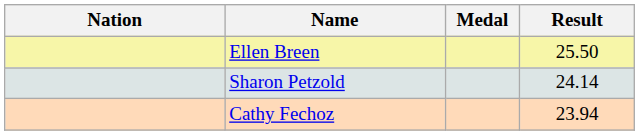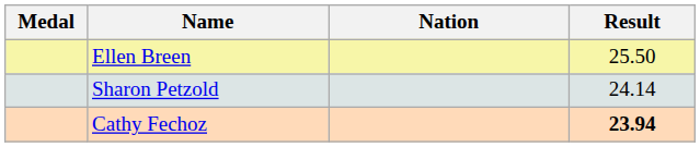 <table class=wikitable style="border:1px solid #AAAAAA;font-size:90%">
 <tr bgcolor="#E4E4E4">
+<th width=50>Medal</th>
+<th width=160>Name</th>
 <th width=160>Nation</th>
-<th width=160>Name</th>
-<th width=50>Medal</th>
 <th width=80>Result</th>
 </tr>
 <tr bgcolor="#F7F6A8">
+<td align="center"></td>
+<td><a href='#'>Ellen Breen</a></td>
 <td></td>
-<td><a href='#'>Ellen Breen</a></td>
-<td align="center"></td>
 <td align="center">25.50</td>
 </tr>
 <tr bgcolor="#DCE5E5">
+<td align="center"></td>
+<td><a href='#'>Sharon Petzold</a></td>
 <td></td>
-<td><a href='#'>Sharon Petzold</a></td>
-<td align="center"></td>
 <td align="center">24.14</td>
 </tr>
 <tr bgcolor="#FFDAB9">
+<td align="center"></td>
+<td><a href='#'>Cathy Fechoz</a></td>
 <td></td>
-<td><a href='#'>Cathy Fechoz</a></td>
-<td align="center"></td>
-<td align="center">23.94</td>
+<td align="center"><strong>23.94</strong></td>
 </tr>
 </table>
